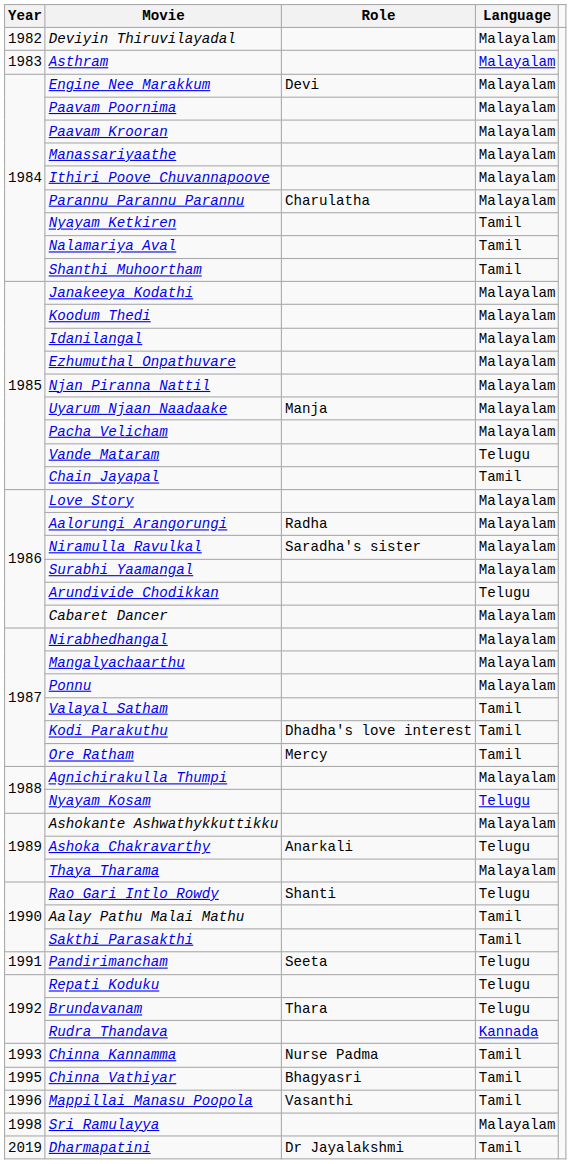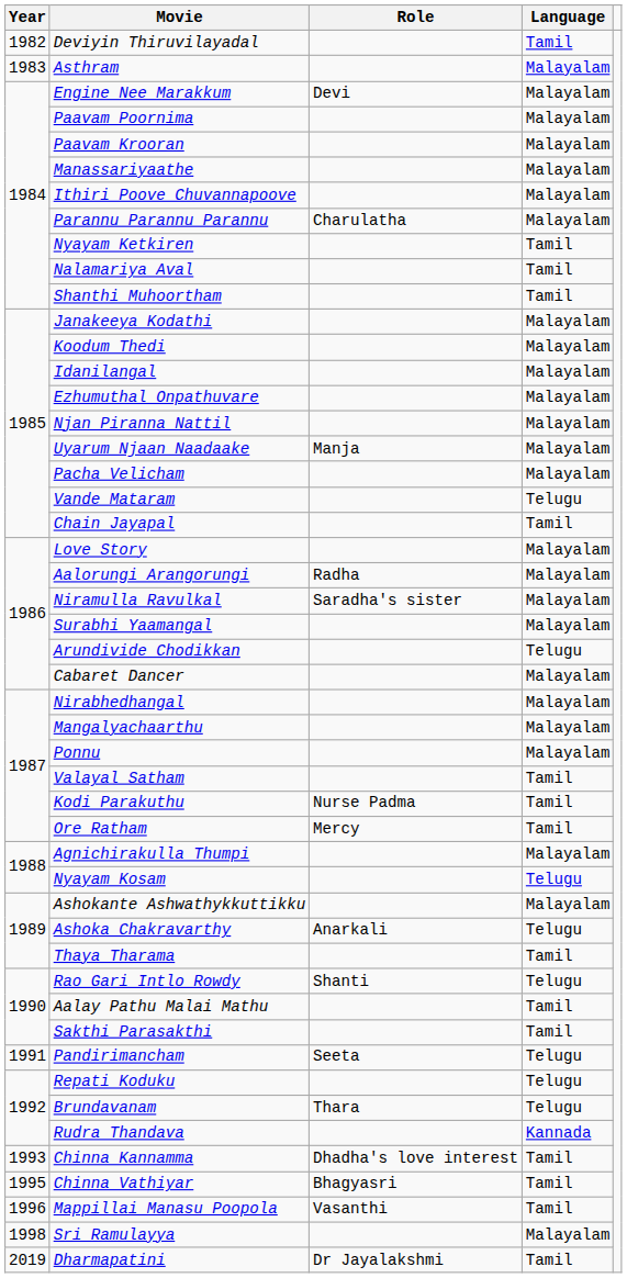 <table class="wikitable sortable">
 <tr>
 <th>Year</th>
 <th>Movie</th>
 <th>Role</th>
 <th>Language</th>
 <td></td>
 </tr>
 <tr>
 <td>1982</td>
 <td><em>Deviyin Thiruvilayadal</em></td>
 <td></td>
-<td>Malayalam</td>
+<td><a href='#'>Tamil</a></td>
 </tr>
 <tr>
 <td>1983</td>
 <td><em><a href='#'>Asthram</a></em></td>
 <td></td>
 <td><a href='#'>Malayalam</a></td>
 </tr>
 <tr>
 <td rowspan="9">1984</td>
 <td><em><a href='#'>Engine Nee Marakkum</a></em></td>
 <td>Devi</td>
 <td>Malayalam</td>
 </tr>
 <tr>
 <td><em><a href='#'>Paavam Poornima</a></em></td>
 <td></td>
 <td>Malayalam</td>
 </tr>
 <tr>
 <td><em><a href='#'>Paavam Krooran</a></em></td>
 <td></td>
 <td>Malayalam</td>
 </tr>
 <tr>
 <td><em><a href='#'>Manassariyaathe</a></em></td>
 <td></td>
 <td>Malayalam</td>
 </tr>
 <tr>
 <td><em><a href='#'>Ithiri Poove Chuvannapoove</a></em></td>
 <td></td>
 <td>Malayalam</td>
 </tr>
 <tr>
 <td><em><a href='#'>Parannu Parannu Parannu</a></em></td>
 <td>Charulatha</td>
 <td>Malayalam</td>
 </tr>
 <tr>
 <td><em><a href='#'>Nyayam Ketkiren</a></em></td>
 <td></td>
 <td>Tamil</td>
 </tr>
 <tr>
 <td><em><a href='#'>Nalamariya Aval</a></em></td>
 <td></td>
 <td>Tamil</td>
 </tr>
 <tr>
 <td><em><a href='#'>Shanthi Muhoortham</a></em></td>
 <td></td>
 <td>Tamil</td>
 </tr>
 <tr>
 <td rowspan="9">1985</td>
 <td><em><a href='#'>Janakeeya Kodathi</a></em></td>
 <td></td>
 <td>Malayalam</td>
 </tr>
 <tr>
 <td><em><a href='#'>Koodum Thedi</a></em></td>
 <td></td>
 <td>Malayalam</td>
 </tr>
 <tr>
 <td><em><a href='#'>Idanilangal</a></em></td>
 <td></td>
 <td>Malayalam</td>
 </tr>
 <tr>
 <td><em><a href='#'>Ezhumuthal Onpathuvare</a></em></td>
 <td></td>
 <td>Malayalam</td>
 </tr>
 <tr>
 <td><em><a href='#'>Njan Piranna Nattil</a></em></td>
 <td></td>
 <td>Malayalam</td>
 </tr>
 <tr>
 <td><em><a href='#'>Uyarum Njaan Naadaake</a></em></td>
 <td>Manja</td>
 <td>Malayalam</td>
 </tr>
 <tr>
 <td><em><a href='#'>Pacha Velicham</a></em></td>
 <td></td>
 <td>Malayalam</td>
 </tr>
 <tr>
 <td><em><a href='#'>Vande Mataram</a></em></td>
 <td></td>
 <td>Telugu</td>
 </tr>
 <tr>
 <td><em><a href='#'>Chain Jayapal</a></em></td>
 <td></td>
 <td>Tamil</td>
 </tr>
 <tr>
 <td rowspan="6">1986</td>
 <td><a href='#'><em>Love Story</em></a></td>
 <td></td>
 <td>Malayalam</td>
 </tr>
 <tr>
 <td><em><a href='#'>Aalorungi Arangorungi</a></em></td>
 <td>Radha</td>
 <td>Malayalam</td>
 </tr>
 <tr>
 <td><em><a href='#'>Niramulla Ravulkal</a></em></td>
 <td>Saradha's sister</td>
 <td>Malayalam</td>
 </tr>
 <tr>
 <td><em><a href='#'>Surabhi Yaamangal</a></em></td>
 <td></td>
 <td>Malayalam</td>
 </tr>
 <tr>
 <td><em><a href='#'>Arundivide Chodikkan</a></em></td>
 <td></td>
 <td>Telugu</td>
 </tr>
 <tr>
 <td><em>Cabaret Dancer</em></td>
 <td></td>
 <td>Malayalam</td>
 </tr>
 <tr>
 <td rowspan="6">1987</td>
 <td><em><a href='#'>Nirabhedhangal</a></em></td>
 <td></td>
 <td>Malayalam</td>
 </tr>
 <tr>
 <td><em><a href='#'>Mangalyachaarthu</a></em></td>
 <td></td>
 <td>Malayalam</td>
 </tr>
 <tr>
 <td><em><a href='#'>Ponnu</a></em></td>
 <td></td>
 <td>Malayalam</td>
 </tr>
 <tr>
 <td><em><a href='#'>Valayal Satham</a></em></td>
 <td></td>
 <td>Tamil</td>
 </tr>
 <tr>
 <td><em><a href='#'>Kodi Parakuthu</a></em></td>
-<td>Dhadha's love interest</td>
+<td>Nurse Padma</td>
 <td>Tamil</td>
 </tr>
 <tr>
 <td><em><a href='#'>Ore Ratham</a></em></td>
 <td>Mercy</td>
 <td>Tamil</td>
 </tr>
 <tr>
 <td rowspan="2">1988</td>
 <td><em><a href='#'>Agnichirakulla Thumpi</a></em></td>
 <td></td>
 <td>Malayalam</td>
 </tr>
 <tr>
 <td><em><a href='#'>Nyayam Kosam</a></em></td>
 <td></td>
 <td><a href='#'>Telugu</a></td>
 </tr>
 <tr>
 <td rowspan="3">1989</td>
 <td><em>Ashokante Ashwathykkuttikku</em></td>
 <td></td>
 <td>Malayalam</td>
 </tr>
 <tr>
 <td><em><a href='#'>Ashoka Chakravarthy</a></em></td>
 <td>Anarkali</td>
 <td>Telugu</td>
 </tr>
 <tr>
 <td><em><a href='#'>Thaya Tharama</a></em></td>
 <td></td>
-<td>Malayalam</td>
+<td>Tamil</td>
 </tr>
 <tr>
 <td rowspan="3">1990</td>
 <td><em><a href='#'>Rao Gari Intlo Rowdy</a></em></td>
 <td>Shanti</td>
 <td>Telugu</td>
 </tr>
 <tr>
 <td><em>Aalay Pathu Malai Mathu</em></td>
 <td></td>
 <td>Tamil</td>
 </tr>
 <tr>
 <td><em><a href='#'>Sakthi Parasakthi</a></em></td>
 <td></td>
 <td>Tamil</td>
 </tr>
 <tr>
 <td>1991</td>
 <td><em><a href='#'>Pandirimancham</a></em></td>
 <td>Seeta</td>
 <td>Telugu</td>
 </tr>
 <tr>
 <td rowspan="3">1992</td>
 <td><em><a href='#'>Repati Koduku</a></em></td>
 <td></td>
 <td>Telugu</td>
 </tr>
 <tr>
 <td><em><a href='#'>Brundavanam</a></em></td>
 <td>Thara</td>
 <td>Telugu</td>
 </tr>
 <tr>
 <td><em><a href='#'>Rudra Thandava</a></em></td>
 <td></td>
 <td><a href='#'>Kannada</a></td>
 </tr>
 <tr>
 <td>1993</td>
 <td><em><a href='#'>Chinna Kannamma</a></em></td>
-<td>Nurse Padma</td>
+<td>Dhadha's love interest</td>
 <td>Tamil</td>
 </tr>
 <tr>
 <td>1995</td>
 <td><em><a href='#'>Chinna Vathiyar</a></em></td>
 <td>Bhagyasri</td>
 <td>Tamil</td>
 </tr>
 <tr>
 <td>1996</td>
 <td><em><a href='#'>Mappillai Manasu Poopola</a></em></td>
 <td>Vasanthi</td>
 <td>Tamil</td>
 </tr>
 <tr>
 <td>1998</td>
 <td><em><a href='#'>Sri Ramulayya</a></em></td>
 <td></td>
 <td>Malayalam</td>
 </tr>
 <tr>
 <td>2019</td>
 <td><em><a href='#'>Dharmapatini</a></em></td>
 <td>Dr Jayalakshmi</td>
 <td>Tamil</td>
 </tr>
 </table>
